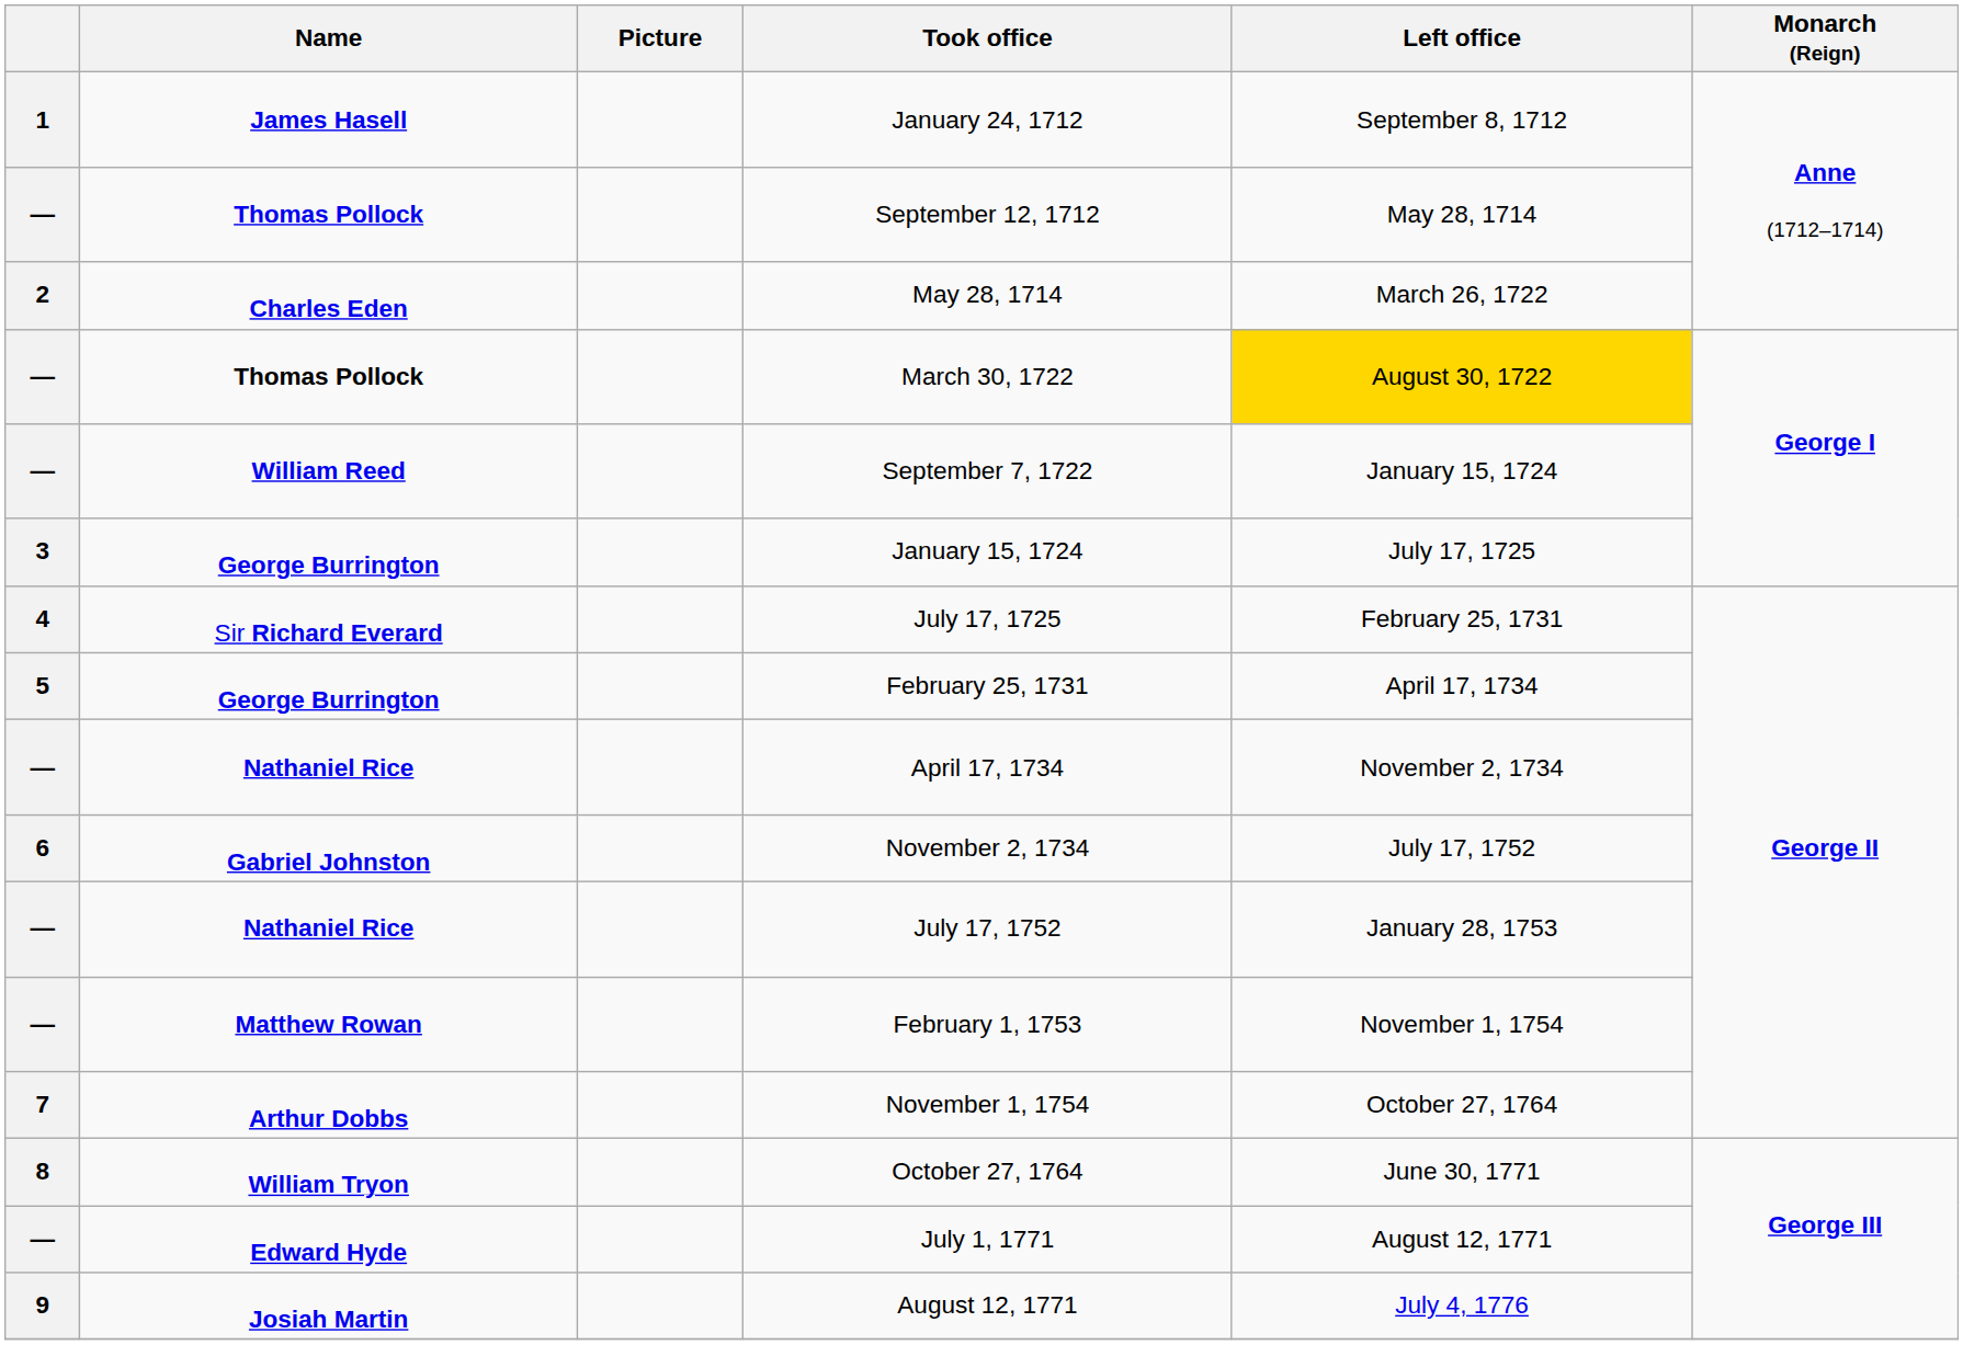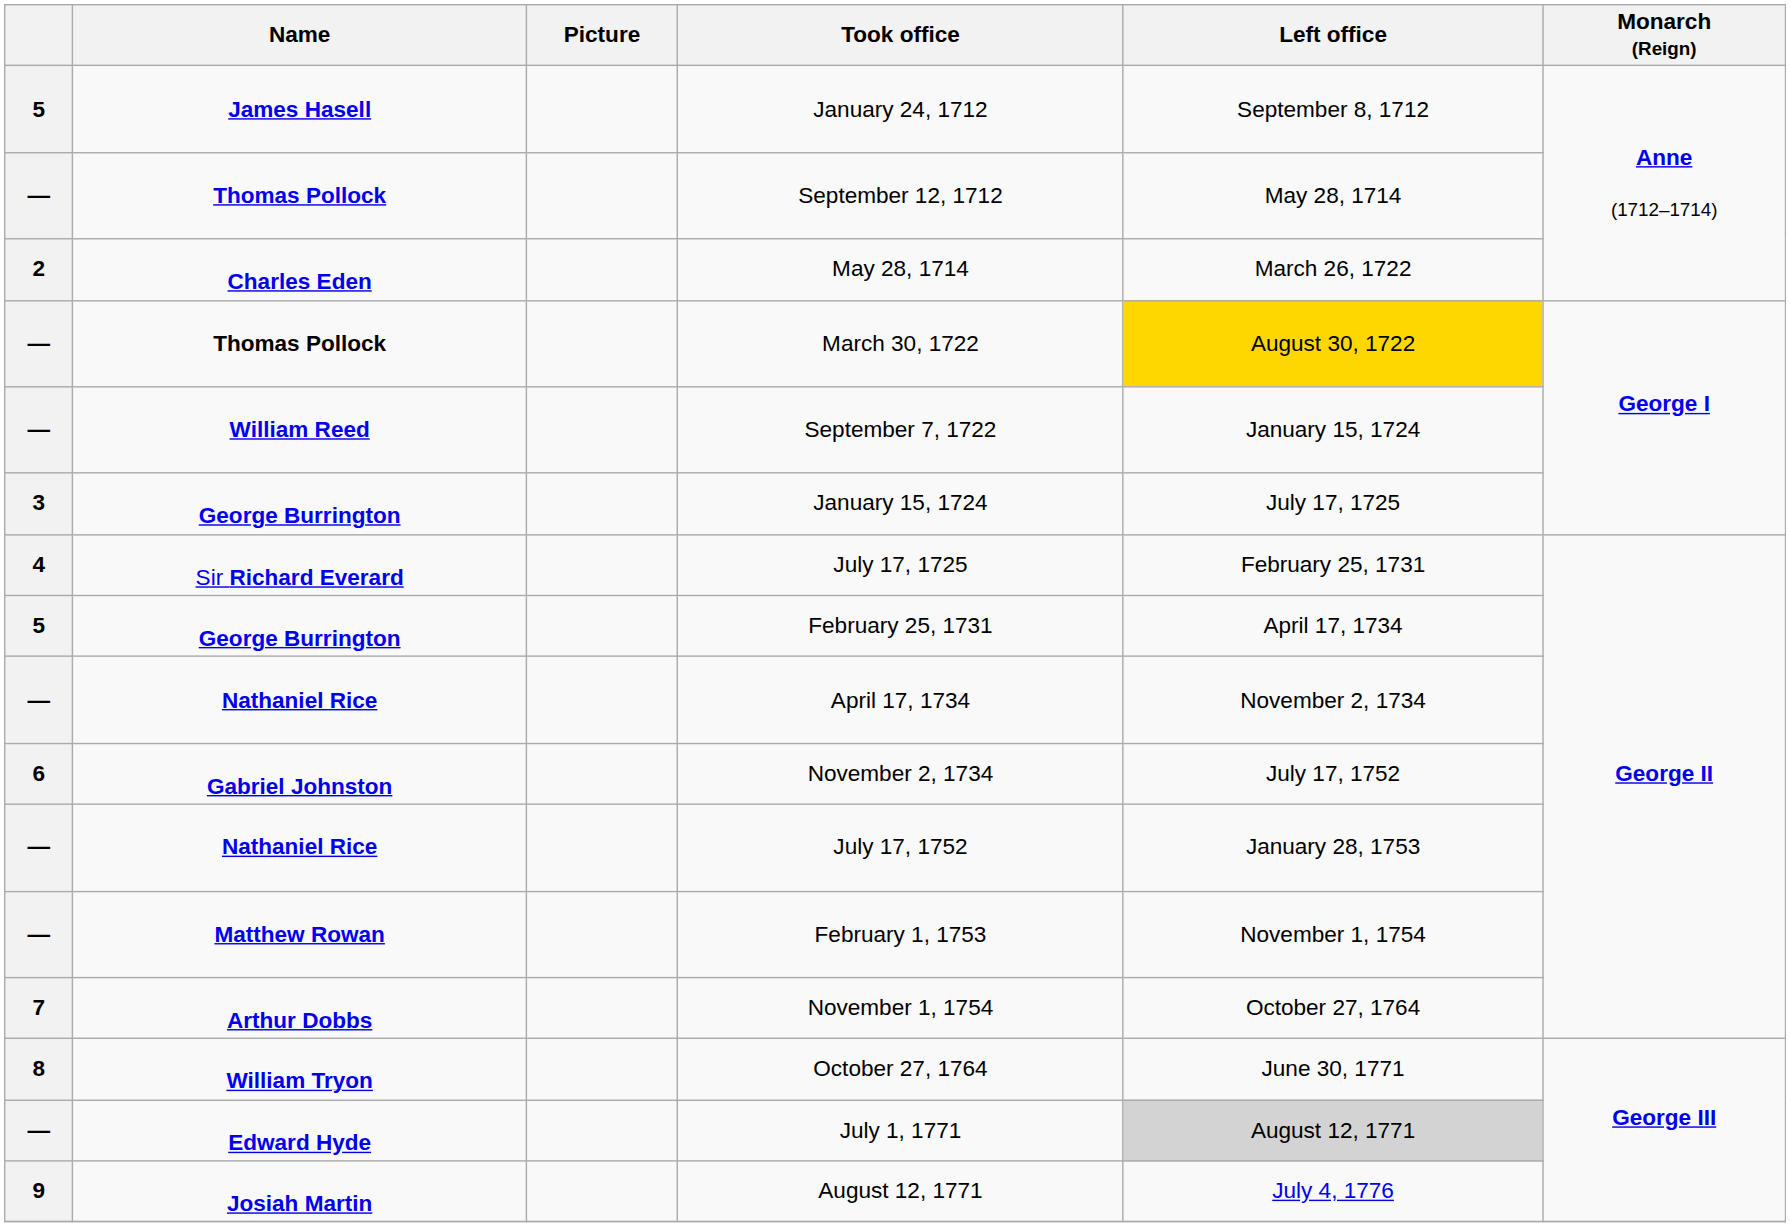 <table class="wikitable" width="100%" style="text-align:center;">
 <tr>
 <th></th>
 <th>Name<br></th>
 <th width="100px">Picture</th>
 <th>Took office</th>
 <th>Left office</th>
 <th>Monarch<br><small>(Reign)</small></th>
 </tr>
 <tr ->
-<th>1</th>
+<th>5</th>
 <td><br><strong><a href='#'>James Hasell</a></strong><br><br></td>
 <td></td>
 <td>January 24, 1712</td>
 <td>September 8, 1712</td>
 <td rowspan=3><a href='#'><strong>Anne</strong></a><br><br><small>(1712–1714)</small></td>
 </tr>
 <tr ->
 <th>—</th>
 <td><br><a href='#'><strong>Thomas Pollock</strong></a><br><br></td>
 <td></td>
 <td>September 12, 1712</td>
 <td>May 28, 1714</td>
 </tr>
 <tr ->
 <th>2</th>
 <td><br><a href='#'><strong>Charles Eden</strong></a><br></td>
 <td></td>
 <td>May 28, 1714</td>
 <td>March 26, 1722</td>
 </tr>
 <tr ->
 <th>—</th>
 <td><br><strong>Thomas Pollock</strong><br><br></td>
 <td></td>
 <td>March 30, 1722</td>
 <td style="background: gold;">August 30, 1722</td>
 <td rowspan=3><a href='#'><strong>George I</strong></a><br><br></td>
 </tr>
 <tr ->
 <th>—</th>
 <td><br><a href='#'><strong>William Reed</strong></a><br><br></td>
 <td></td>
 <td>September 7, 1722</td>
 <td>January 15, 1724</td>
 </tr>
 <tr ->
 <th>3</th>
 <td><br><strong><a href='#'>George Burrington</a></strong><br></td>
 <td></td>
 <td>January 15, 1724</td>
 <td>July 17, 1725</td>
 </tr>
 <tr ->
 <th>4</th>
 <td><br><a href='#'>Sir <strong>Richard Everard</strong></a><br></td>
 <td></td>
 <td>July 17, 1725</td>
 <td>February 25, 1731</td>
 <td rowspan=7><a href='#'><strong>George II</strong></a><br><br></td>
 </tr>
 <tr ->
 <th>5</th>
 <td><br><strong><a href='#'>George Burrington</a></strong><br></td>
 <td></td>
 <td>February 25, 1731</td>
 <td>April 17, 1734</td>
 </tr>
 <tr ->
 <th>—</th>
 <td><br><strong><a href='#'>Nathaniel Rice</a></strong><br><br></td>
 <td></td>
 <td>April 17, 1734</td>
 <td>November 2, 1734</td>
 </tr>
 <tr ->
 <th>6</th>
 <td><br><strong><a href='#'>Gabriel Johnston</a></strong><br></td>
 <td></td>
 <td>November 2, 1734</td>
 <td>July 17, 1752</td>
 </tr>
 <tr ->
 <th>—</th>
 <td><br><strong><a href='#'>Nathaniel Rice</a></strong><br><br></td>
 <td></td>
 <td>July 17, 1752</td>
 <td>January 28, 1753</td>
 </tr>
 <tr ->
 <th>—</th>
 <td><br><strong><a href='#'>Matthew Rowan</a></strong><br><br></td>
 <td></td>
 <td>February 1, 1753</td>
 <td>November 1, 1754</td>
 </tr>
 <tr ->
 <th>7</th>
 <td><br><strong><a href='#'>Arthur Dobbs</a></strong><br></td>
 <td></td>
 <td>November 1, 1754</td>
 <td>October 27, 1764</td>
 </tr>
 <tr ->
 <th>8</th>
 <td><br><strong><a href='#'>William Tryon</a></strong><br></td>
 <td></td>
 <td>October 27, 1764</td>
 <td>June 30, 1771</td>
 <td rowspan=3><strong><a href='#'>George III</a></strong><br><br></td>
 </tr>
 <tr ->
 <th>—</th>
 <td><br><strong><a href='#'>Edward Hyde</a></strong><br></td>
 <td></td>
 <td>July 1, 1771</td>
-<td>August 12, 1771</td>
+<td style="background: lightgrey;">August 12, 1771</td>
 </tr>
 <tr ->
 <th>9</th>
 <td><br><strong><a href='#'>Josiah Martin</a></strong><br></td>
 <td></td>
 <td>August 12, 1771</td>
 <td><a href='#'>July 4, 1776</a></td>
 </tr>
 <tr ->
 </tr>
 </table>
